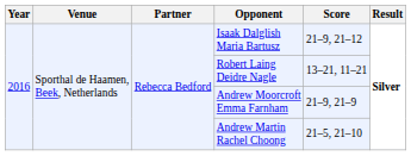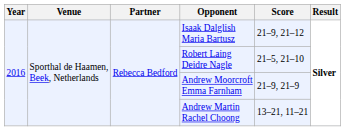 <table class="sortable wikitable" style="font-size: 90%;">
 <tr>
 <th>Year</th>
 <th>Venue</th>
 <th>Partner</th>
 <th>Opponent</th>
 <th>Score</th>
 <th>Result</th>
 </tr>
 <tr style="background:#ECF2FF">
 <td rowspan="4" align="center"><a href='#'>2016</a></td>
 <td rowspan="4" align="left">Sporthal de Haamen,<br><a href='#'>Beek</a>, Netherlands</td>
 <td rowspan="4"> <a href='#'>Rebecca Bedford</a></td>
 <td align="left"> <a href='#'>Isaak Dalglish</a> <br>  <a href='#'>Maria Bartusz</a></td>
 <td align="left">21–9, 21–12</td>
 <td rowspan="4" style="text-align:left; background:white"> <strong>Silver</strong></td>
 </tr>
 <tr style="background:#ECF2FF">
 <td align="left"> <a href='#'>Robert Laing</a><br> <a href='#'>Deidre Nagle</a></td>
-<td align="left">13–21, 11–21</td>
+<td align="left">21–5, 21–10</td>
 </tr>
 <tr style="background:#ECF2FF">
 <td align="left"> <a href='#'>Andrew Moorcroft</a><br> <a href='#'>Emma Farnham</a></td>
 <td align="left">21–9, 21–9</td>
 </tr>
 <tr style="background:#ECF2FF">
 <td align="left"> <a href='#'>Andrew Martin</a> <br>  <a href='#'>Rachel Choong</a></td>
-<td align="left">21–5, 21–10</td>
+<td align="left">13–21, 11–21</td>
 </tr>
 </table>
